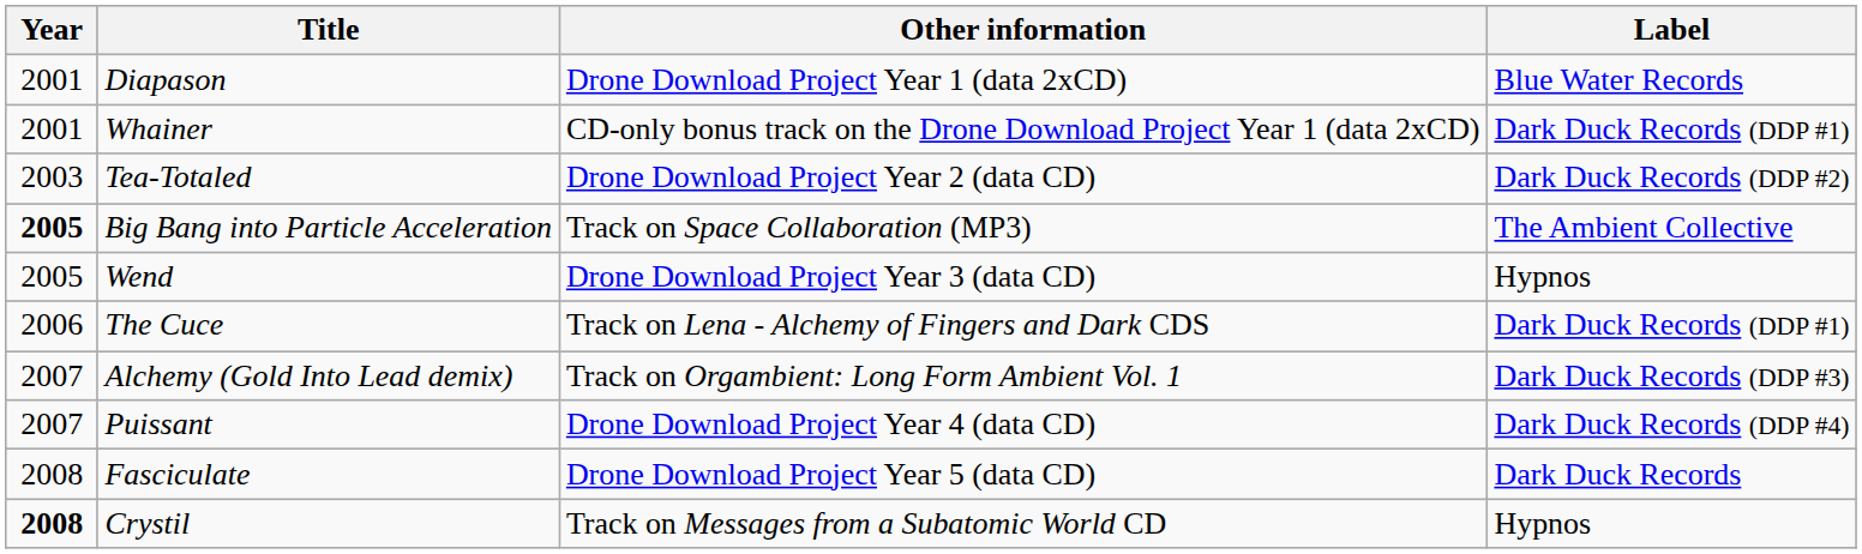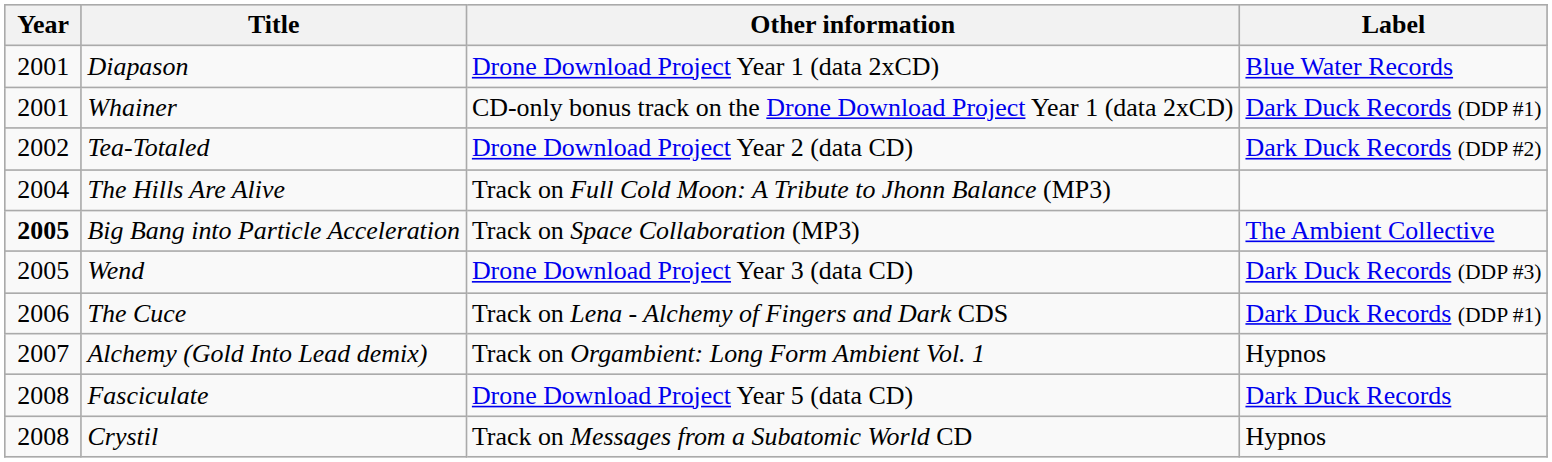 <table class="wikitable">
 <tr>
 <th align="center" valign="top" width="40">Year</th>
 <th align="left" valign="top">Title</th>
 <th align="left" valign="top">Other information</th>
 <th align="left" valign="top">Label</th>
 </tr>
 <tr>
 <td align="center" valign="top">2001</td>
 <td align="left" valign="top"><em>Diapason</em></td>
 <td align="left" valign="top"><a href='#'>Drone Download Project</a> Year 1 (data 2xCD)</td>
 <td align="left" valign="top"><a href='#'>Blue Water Records</a></td>
 </tr>
 <tr>
 <td align="center" valign="top">2001</td>
 <td align="left" valign="top"><em>Whainer</em></td>
 <td align="left" valign="top">CD-only bonus track on the <a href='#'>Drone Download Project</a> Year 1 (data 2xCD)</td>
 <td align="left" valign="top"><a href='#'>Dark Duck Records</a> <small>(DDP #1)</small></td>
 </tr>
 <tr>
-<td align="center" valign="top">2003</td>
+<td align="center" valign="top">2002</td>
 <td align="left" valign="top"><em>Tea-Totaled</em></td>
 <td align="left" valign="top"><a href='#'>Drone Download Project</a> Year 2 (data CD)</td>
 <td align="left" valign="top"><a href='#'>Dark Duck Records</a> <small>(DDP #2)</small></td>
+</tr>
+<tr>
+<td align="center" valign="top">2004</td>
+<td align="left" valign="top"><em>The Hills Are Alive</em></td>
+<td align="left" valign="top">Track on <em>Full Cold Moon: A Tribute to Jhonn Balance</em> (MP3)</td>
+<td align="left" valign="top"></td>
 </tr>
 <tr>
 <td align="center" valign="top"><strong>2005</strong></td>
 <td align="left" valign="top"><em>Big Bang into Particle Acceleration</em></td>
 <td align="left" valign="top">Track on <em>Space Collaboration</em> (MP3)</td>
 <td align="left" valign="top"><a href='#'>The Ambient Collective</a></td>
 </tr>
 <tr>
 <td align="center" valign="top">2005</td>
 <td align="left" valign="top"><em>Wend</em></td>
 <td align="left" valign="top"><a href='#'>Drone Download Project</a> Year 3 (data CD)</td>
-<td align="left" valign="top">Hypnos</td>
+<td align="left" valign="top"><a href='#'>Dark Duck Records</a> <small>(DDP #3)</small></td>
 </tr>
 <tr>
 <td align="center" valign="top">2006</td>
 <td align="left" valign="top"><em>The Cuce</em></td>
 <td align="left" valign="top">Track on <em>Lena - Alchemy of Fingers and Dark</em> CDS</td>
 <td align="left" valign="top"><a href='#'>Dark Duck Records</a> <small>(DDP #1)</small></td>
 </tr>
 <tr>
 <td align="center" valign="top">2007</td>
 <td align="left" valign="top"><em>Alchemy (Gold Into Lead demix)</em></td>
 <td align="left" valign="top">Track on <em>Orgambient: Long Form Ambient Vol. 1</em></td>
-<td align="left" valign="top"><a href='#'>Dark Duck Records</a> <small>(DDP #3)</small></td>
-</tr>
-<tr>
-<td align="center" valign="top">2007</td>
-<td align="left" valign="top"><em>Puissant</em></td>
-<td align="left" valign="top"><a href='#'>Drone Download Project</a> Year 4 (data CD)</td>
-<td align="left" valign="top"><a href='#'>Dark Duck Records</a> <small>(DDP #4)</small></td>
+<td align="left" valign="top">Hypnos</td>
 </tr>
 <tr>
 <td align="center" valign="top">2008</td>
 <td align="left" valign="top"><em>Fasciculate</em></td>
 <td align="left" valign="top"><a href='#'>Drone Download Project</a> Year 5 (data CD)</td>
 <td align="left" valign="top"><a href='#'>Dark Duck Records</a></td>
 </tr>
 <tr>
-<td align="center" valign="top"><strong>2008</strong></td>
+<td align="center" valign="top">2008</td>
 <td align="left" valign="top"><em>Crystil</em></td>
 <td align="left" valign="top">Track on <em>Messages from a Subatomic World</em> CD</td>
 <td align="left" valign="top">Hypnos</td>
 </tr>
 </table>
